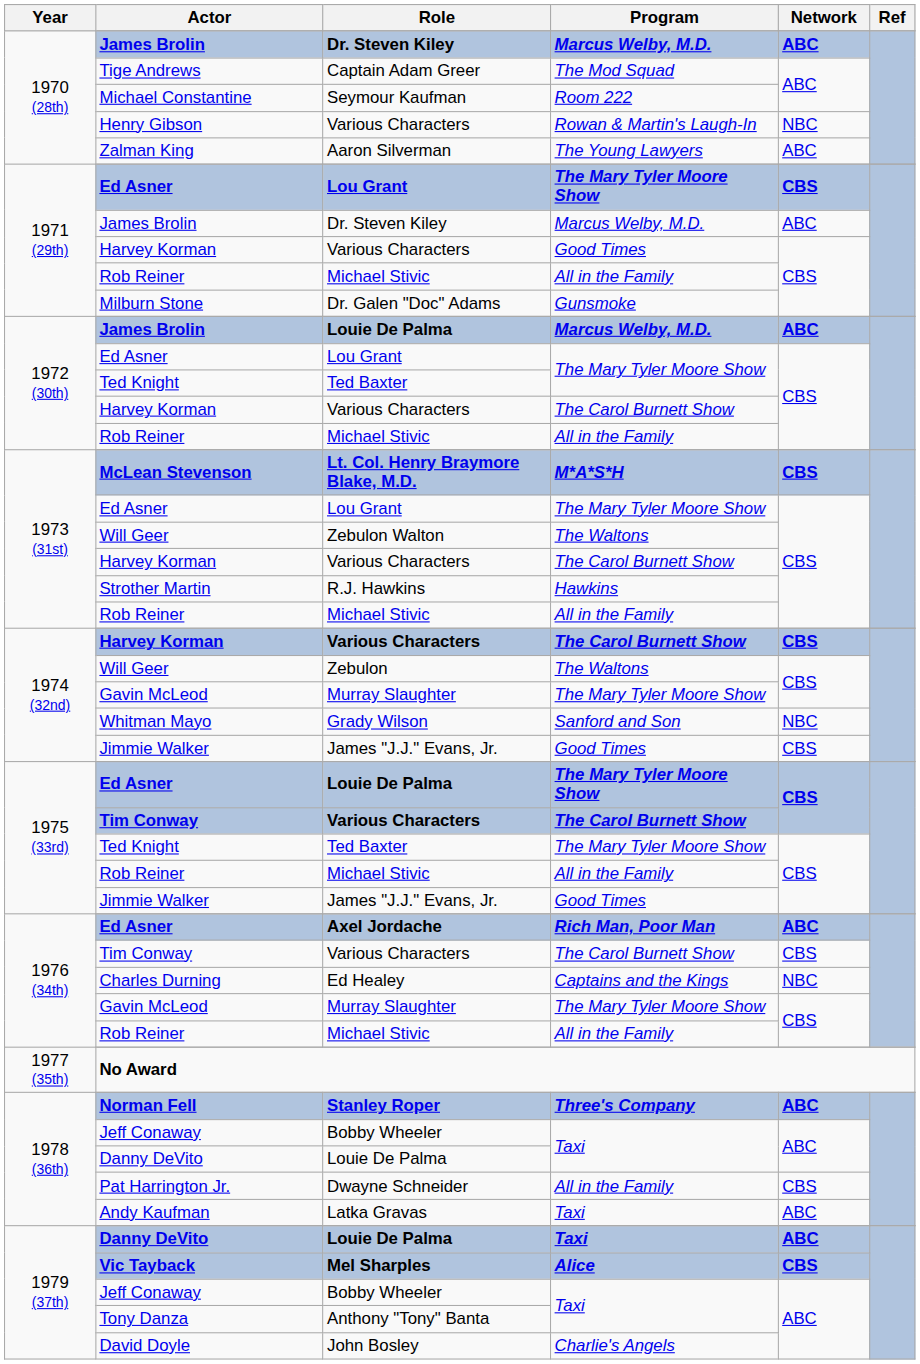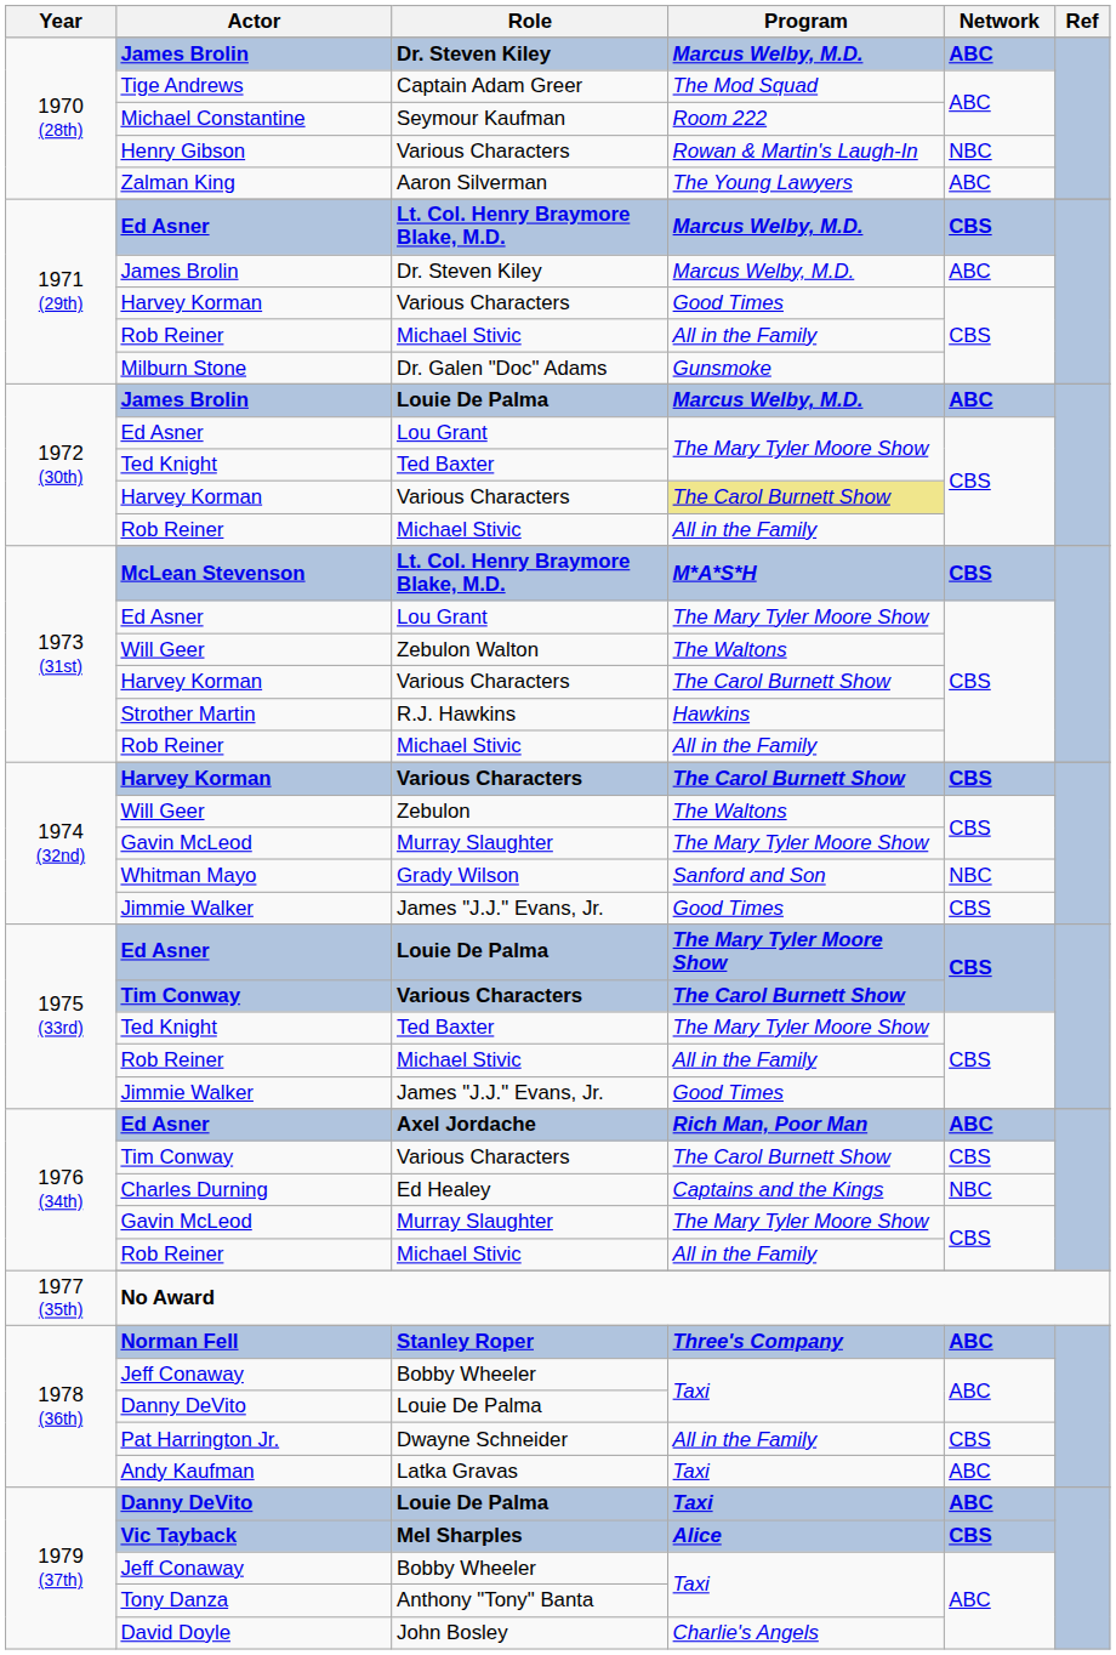 <table class="wikitable" style="text-align: left">
 <tr style="background:#bebebe;">
 <th style="width:10%;">Year</th>
 <th style="width:25%;">Actor</th>
 <th style="width:25%;">Role</th>
 <th style="width:25%;">Program</th>
 <th style="width:10%;">Network</th>
 <th style="width:5%;">Ref</th>
 </tr>
 <tr>
 <td rowspan="6" style="text-align:center;">1970 <br><small><a href='#'>(28th)</a></small></td>
 </tr>
 <tr style="background:#B0C4DE;">
 <td><strong><a href='#'>James Brolin</a> </strong></td>
 <td><strong>Dr. Steven Kiley</strong></td>
 <td><strong><em><a href='#'>Marcus Welby, M.D.</a></em></strong></td>
 <td><a href='#'><strong>ABC</strong></a></td>
 <td rowspan="5"></td>
 </tr>
 <tr>
 <td><a href='#'>Tige Andrews</a></td>
 <td>Captain Adam Greer</td>
 <td><em><a href='#'>The Mod Squad</a></em></td>
 <td rowspan="2"><a href='#'>ABC</a></td>
 </tr>
 <tr>
 <td><a href='#'>Michael Constantine</a></td>
 <td>Seymour Kaufman</td>
 <td><em><a href='#'>Room 222</a></em></td>
 </tr>
 <tr>
 <td><a href='#'>Henry Gibson</a></td>
 <td>Various Characters</td>
 <td><em><a href='#'>Rowan & Martin's Laugh-In</a></em></td>
 <td><a href='#'>NBC</a></td>
 </tr>
 <tr>
 <td><a href='#'>Zalman King</a></td>
 <td>Aaron Silverman</td>
 <td><em><a href='#'>The Young Lawyers</a></em></td>
 <td><a href='#'>ABC</a></td>
 </tr>
 <tr>
 <td rowspan="6" style="text-align:center;">1971 <br><small><a href='#'>(29th)</a></small></td>
 </tr>
 <tr style="background:#B0C4DE;">
 <td><strong><a href='#'>Ed Asner</a> </strong></td>
-<td><strong><a href='#'>Lou Grant</a></strong></td>
-<td><strong><em><a href='#'>The Mary Tyler Moore Show</a></em></strong></td>
+<td><a href='#'><strong>Lt. Col. Henry Braymore Blake, M.D.</strong></a></td>
+<td><strong><em><a href='#'>Marcus Welby, M.D.</a></em></strong></td>
 <td><strong><a href='#'>CBS</a></strong></td>
 <td rowspan="5"></td>
 </tr>
 <tr>
 <td><a href='#'>James Brolin</a></td>
 <td>Dr. Steven Kiley</td>
 <td><em><a href='#'>Marcus Welby, M.D.</a></em></td>
 <td><a href='#'>ABC</a></td>
 </tr>
 <tr>
 <td><a href='#'>Harvey Korman</a></td>
 <td>Various Characters</td>
 <td><em><a href='#'>Good Times</a></em></td>
 <td rowspan="3"><a href='#'>CBS</a></td>
 </tr>
 <tr>
 <td><a href='#'>Rob Reiner</a></td>
 <td><a href='#'>Michael Stivic</a></td>
 <td><em><a href='#'>All in the Family</a></em></td>
 </tr>
 <tr>
 <td><a href='#'>Milburn Stone</a></td>
 <td>Dr. Galen "Doc" Adams</td>
 <td><em><a href='#'>Gunsmoke</a></em></td>
 </tr>
 <tr>
 <td rowspan="6" style="text-align:center;">1972 <br><small><a href='#'>(30th)</a></small></td>
 </tr>
 <tr style="background:#B0C4DE;">
 <td><strong><a href='#'>James Brolin</a> </strong></td>
 <td><strong>Louie De Palma</strong></td>
 <td><strong><em><a href='#'>Marcus Welby, M.D.</a></em></strong></td>
 <td><a href='#'><strong>ABC</strong></a></td>
 <td rowspan="5"></td>
 </tr>
 <tr>
 <td><a href='#'>Ed Asner</a></td>
 <td><a href='#'>Lou Grant</a></td>
 <td rowspan="2"><em><a href='#'>The Mary Tyler Moore Show</a></em></td>
 <td rowspan="4"><a href='#'>CBS</a></td>
 </tr>
 <tr>
 <td><a href='#'>Ted Knight</a></td>
 <td><a href='#'>Ted Baxter</a></td>
 </tr>
 <tr>
 <td><a href='#'>Harvey Korman</a></td>
 <td>Various Characters</td>
-<td><em><a href='#'>The Carol Burnett Show</a></em></td>
+<td style="background: khaki;"><em><a href='#'>The Carol Burnett Show</a></em></td>
 </tr>
 <tr>
 <td><a href='#'>Rob Reiner</a></td>
 <td><a href='#'>Michael Stivic</a></td>
 <td><em><a href='#'>All in the Family</a></em></td>
 </tr>
 <tr>
 <td rowspan="7" style="text-align:center;">1973 <br><small><a href='#'>(31st)</a></small></td>
 </tr>
 <tr style="background:#B0C4DE;">
 <td><strong><a href='#'>McLean Stevenson</a> </strong></td>
 <td><a href='#'><strong>Lt. Col. Henry Braymore Blake, M.D.</strong></a></td>
 <td><em><a href='#'><strong>M*A*S*H</strong></a></em></td>
 <td><strong><a href='#'>CBS</a></strong></td>
 <td rowspan="6"></td>
 </tr>
 <tr>
 <td><a href='#'>Ed Asner</a></td>
 <td><a href='#'>Lou Grant</a></td>
 <td><em><a href='#'>The Mary Tyler Moore Show</a></em></td>
 <td rowspan="5"><a href='#'>CBS</a></td>
 </tr>
 <tr>
 <td><a href='#'>Will Geer</a></td>
 <td>Zebulon Walton</td>
 <td><em><a href='#'>The Waltons</a></em></td>
 </tr>
 <tr>
 <td><a href='#'>Harvey Korman</a></td>
 <td>Various Characters</td>
 <td><em><a href='#'>The Carol Burnett Show</a></em></td>
 </tr>
 <tr>
 <td><a href='#'>Strother Martin</a></td>
 <td>R.J. Hawkins</td>
 <td><em><a href='#'>Hawkins</a></em></td>
 </tr>
 <tr>
 <td><a href='#'>Rob Reiner</a></td>
 <td><a href='#'>Michael Stivic</a></td>
 <td><em><a href='#'>All in the Family</a></em></td>
 </tr>
 <tr>
 <td rowspan="6" style="text-align:center;">1974 <br><small><a href='#'>(32nd)</a></small></td>
 </tr>
 <tr style="background:#B0C4DE;">
 <td><strong><a href='#'>Harvey Korman</a> </strong></td>
 <td><strong>Various Characters</strong></td>
 <td><strong><em><a href='#'>The Carol Burnett Show</a></em></strong></td>
 <td><strong><a href='#'>CBS</a></strong></td>
 <td rowspan="5"></td>
 </tr>
 <tr>
 <td><a href='#'>Will Geer</a></td>
 <td>Zebulon</td>
 <td><em><a href='#'>The Waltons</a></em></td>
 <td rowspan="2"><a href='#'>CBS</a></td>
 </tr>
 <tr>
 <td><a href='#'>Gavin McLeod</a></td>
 <td><a href='#'>Murray Slaughter</a></td>
 <td><em><a href='#'>The Mary Tyler Moore Show</a></em></td>
 </tr>
 <tr>
 <td><a href='#'>Whitman Mayo</a></td>
 <td><a href='#'>Grady Wilson</a></td>
 <td><em><a href='#'>Sanford and Son</a></em></td>
 <td><a href='#'>NBC</a></td>
 </tr>
 <tr>
 <td><a href='#'>Jimmie Walker</a></td>
 <td>James "J.J." Evans, Jr.</td>
 <td><em><a href='#'>Good Times</a></em></td>
 <td><a href='#'>CBS</a></td>
 </tr>
 <tr>
 <td rowspan="6" style="text-align:center;">1975 <br><small><a href='#'>(33rd)</a></small></td>
 </tr>
 <tr style="background:#B0C4DE;">
 <td><strong><a href='#'>Ed Asner</a> </strong></td>
 <td><strong>Louie De Palma</strong></td>
 <td><strong><em><a href='#'>The Mary Tyler Moore Show</a></em></strong></td>
 <td rowspan="2"><strong><a href='#'>CBS</a></strong></td>
 <td rowspan="5"></td>
 </tr>
 <tr style="background:#B0C4DE;">
 <td><strong><a href='#'>Tim Conway</a> </strong></td>
 <td><strong>Various Characters</strong></td>
 <td><strong><em><a href='#'>The Carol Burnett Show</a></em></strong></td>
 </tr>
 <tr>
 <td><a href='#'>Ted Knight</a></td>
 <td><a href='#'>Ted Baxter</a></td>
 <td><em><a href='#'>The Mary Tyler Moore Show</a></em></td>
 <td rowspan="3"><a href='#'>CBS</a></td>
 </tr>
 <tr>
 <td><a href='#'>Rob Reiner</a></td>
 <td><a href='#'>Michael Stivic</a></td>
 <td><em><a href='#'>All in the Family</a></em></td>
 </tr>
 <tr>
 <td><a href='#'>Jimmie Walker</a></td>
 <td>James "J.J." Evans, Jr.</td>
 <td><em><a href='#'>Good Times</a></em></td>
 </tr>
 <tr>
 <td rowspan="6" style="text-align:center;">1976 <br><small><a href='#'>(34th)</a></small></td>
 </tr>
 <tr style="background:#B0C4DE;">
 <td><strong><a href='#'>Ed Asner</a> </strong></td>
 <td><strong>Axel Jordache</strong></td>
 <td><em><a href='#'><strong>Rich Man, Poor Man</strong></a></em></td>
 <td><a href='#'><strong>ABC</strong></a></td>
 <td rowspan="5"></td>
 </tr>
 <tr>
 <td><a href='#'>Tim Conway</a></td>
 <td>Various Characters</td>
 <td><em><a href='#'>The Carol Burnett Show</a></em></td>
 <td><a href='#'>CBS</a></td>
 </tr>
 <tr>
 <td><a href='#'>Charles Durning</a></td>
 <td>Ed Healey</td>
 <td><em><a href='#'>Captains and the Kings</a></em></td>
 <td><a href='#'>NBC</a></td>
 </tr>
 <tr>
 <td><a href='#'>Gavin McLeod</a></td>
 <td><a href='#'>Murray Slaughter</a></td>
 <td><em><a href='#'>The Mary Tyler Moore Show</a></em></td>
 <td rowspan="2"><a href='#'>CBS</a></td>
 </tr>
 <tr>
 <td><a href='#'>Rob Reiner</a></td>
 <td><a href='#'>Michael Stivic</a></td>
 <td><em><a href='#'>All in the Family</a></em></td>
 </tr>
 <tr>
 <td rowspan="2" style="text-align:center;">1977 <br><small><a href='#'>(35th)</a></small></td>
 </tr>
 <tr>
 <td colspan="5"><strong>No Award</strong></td>
 </tr>
 <tr>
 <td rowspan="6" style="text-align:center;">1978 <br><small><a href='#'>(36th)</a></small></td>
 </tr>
 <tr style="background:#B0C4DE;">
 <td><strong><a href='#'>Norman Fell</a> </strong></td>
 <td><strong><a href='#'>Stanley Roper</a></strong></td>
 <td><strong><em><a href='#'>Three's Company</a></em></strong></td>
 <td><a href='#'><strong>ABC</strong></a></td>
 <td rowspan="5"></td>
 </tr>
 <tr>
 <td><a href='#'>Jeff Conaway</a></td>
 <td>Bobby Wheeler</td>
 <td rowspan="2"><em><a href='#'>Taxi</a></em></td>
 <td rowspan="2"><a href='#'>ABC</a></td>
 </tr>
 <tr>
 <td><a href='#'>Danny DeVito</a></td>
 <td>Louie De Palma</td>
 </tr>
 <tr>
 <td><a href='#'>Pat Harrington Jr.</a></td>
 <td>Dwayne Schneider</td>
 <td><em><a href='#'>All in the Family</a></em></td>
 <td><a href='#'>CBS</a></td>
 </tr>
 <tr>
 <td><a href='#'>Andy Kaufman</a></td>
 <td>Latka Gravas</td>
 <td><em><a href='#'>Taxi</a></em></td>
 <td><a href='#'>ABC</a></td>
 </tr>
 <tr>
 <td rowspan="6" style="text-align:center;">1979 <br><small><a href='#'>(37th)</a></small></td>
 </tr>
 <tr style="background:#B0C4DE;">
 <td><strong><a href='#'>Danny DeVito</a> </strong></td>
 <td><strong>Louie De Palma</strong></td>
 <td><em><a href='#'><strong>Taxi</strong></a></em></td>
 <td><a href='#'><strong>ABC</strong></a></td>
 <td rowspan="5"></td>
 </tr>
 <tr style="background:#B0C4DE;">
 <td><strong><a href='#'>Vic Tayback</a> </strong></td>
 <td><strong>Mel Sharples</strong></td>
 <td><em><a href='#'><strong>Alice</strong></a></em></td>
 <td><strong><a href='#'>CBS</a></strong></td>
 </tr>
 <tr>
 <td><a href='#'>Jeff Conaway</a></td>
 <td>Bobby Wheeler</td>
 <td rowspan="2"><em><a href='#'>Taxi</a></em></td>
 <td rowspan="3"><a href='#'>ABC</a></td>
 </tr>
 <tr>
 <td><a href='#'>Tony Danza</a></td>
 <td>Anthony "Tony" Banta</td>
 </tr>
 <tr>
 <td><a href='#'>David Doyle</a></td>
 <td>John Bosley</td>
 <td><em><a href='#'>Charlie's Angels</a></em></td>
 </tr>
 </table>
